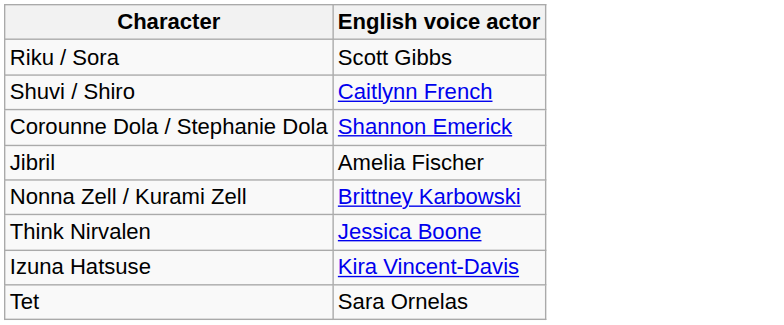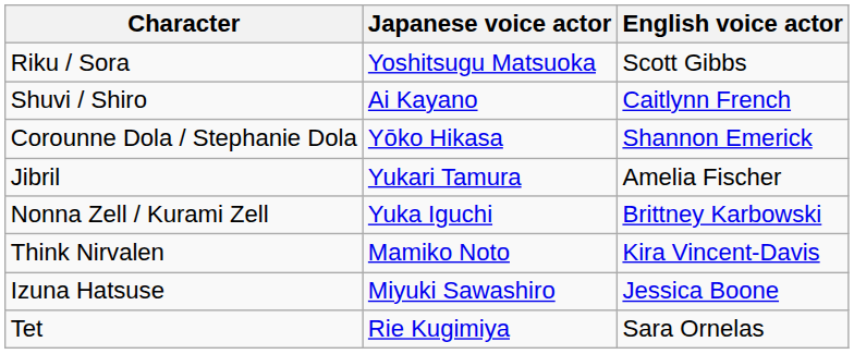 <table class="wikitable">
 <tr>
 <th>Character</th>
+<th>Japanese voice actor</th>
 <th>English voice actor</th>
 </tr>
 <tr>
 <td>Riku / Sora</td>
+<td><a href='#'>Yoshitsugu Matsuoka</a></td>
 <td>Scott Gibbs</td>
 </tr>
 <tr>
 <td>Shuvi / Shiro</td>
+<td><a href='#'>Ai Kayano</a></td>
 <td><a href='#'>Caitlynn French</a></td>
 </tr>
 <tr>
 <td>Corounne Dola / Stephanie Dola</td>
+<td><a href='#'>Yōko Hikasa</a></td>
 <td><a href='#'>Shannon Emerick</a></td>
 </tr>
 <tr>
 <td>Jibril</td>
+<td><a href='#'>Yukari Tamura</a></td>
 <td>Amelia Fischer</td>
 </tr>
 <tr>
 <td>Nonna Zell / Kurami Zell</td>
+<td><a href='#'>Yuka Iguchi</a></td>
 <td><a href='#'>Brittney Karbowski</a></td>
 </tr>
 <tr>
 <td>Think Nirvalen</td>
+<td><a href='#'>Mamiko Noto</a></td>
+<td><a href='#'>Kira Vincent-Davis</a></td>
+</tr>
+<tr>
+<td>Izuna Hatsuse</td>
+<td><a href='#'>Miyuki Sawashiro</a></td>
 <td><a href='#'>Jessica Boone</a></td>
 </tr>
 <tr>
-<td>Izuna Hatsuse</td>
-<td><a href='#'>Kira Vincent-Davis</a></td>
-</tr>
-<tr>
 <td>Tet</td>
+<td><a href='#'>Rie Kugimiya</a></td>
 <td>Sara Ornelas</td>
 </tr>
 </table>
